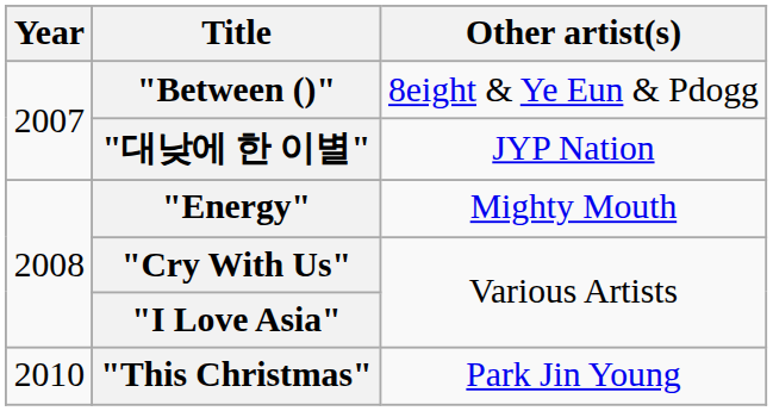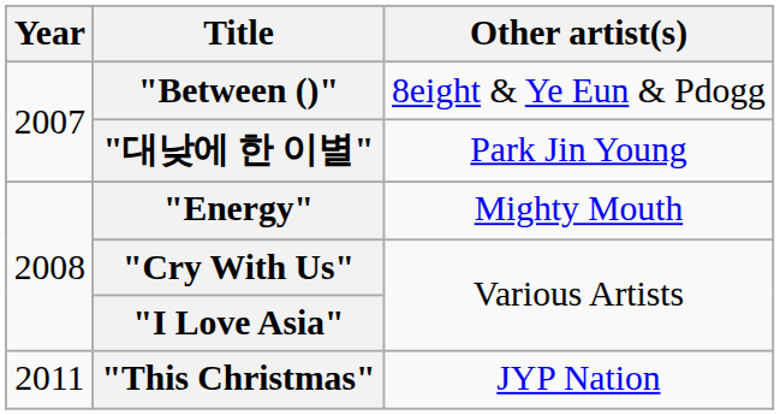 <table class="wikitable plainrowheaders" style="text-align:center">
 <tr>
 <th scope="col">Year</th>
 <th scope="col">Title</th>
 <th scope="col">Other artist(s)</th>
 </tr>
 <tr>
 <td rowspan="2">2007</td>
 <th scope="row">"Between ()"</th>
 <td><a href='#'>8eight</a> & <a href='#'>Ye Eun</a> & Pdogg</td>
 </tr>
 <tr>
 <th scope="row">"대낮에 한 이별"</th>
-<td><a href='#'>JYP Nation</a></td>
+<td><a href='#'>Park Jin Young</a></td>
 </tr>
 <tr>
 <td rowspan="3">2008</td>
 <th scope="row">"Energy"</th>
 <td><a href='#'>Mighty Mouth</a></td>
 </tr>
 <tr>
 <th scope="row">"Cry With Us"</th>
 <td rowspan="2">Various Artists</td>
 </tr>
 <tr>
 <th scope="row">"I Love Asia"</th>
 </tr>
 <tr>
-<td>2010</td>
+<td>2011</td>
 <th scope="row">"This Christmas"</th>
-<td><a href='#'>Park Jin Young</a></td>
+<td><a href='#'>JYP Nation</a></td>
 </tr>
 </table>
